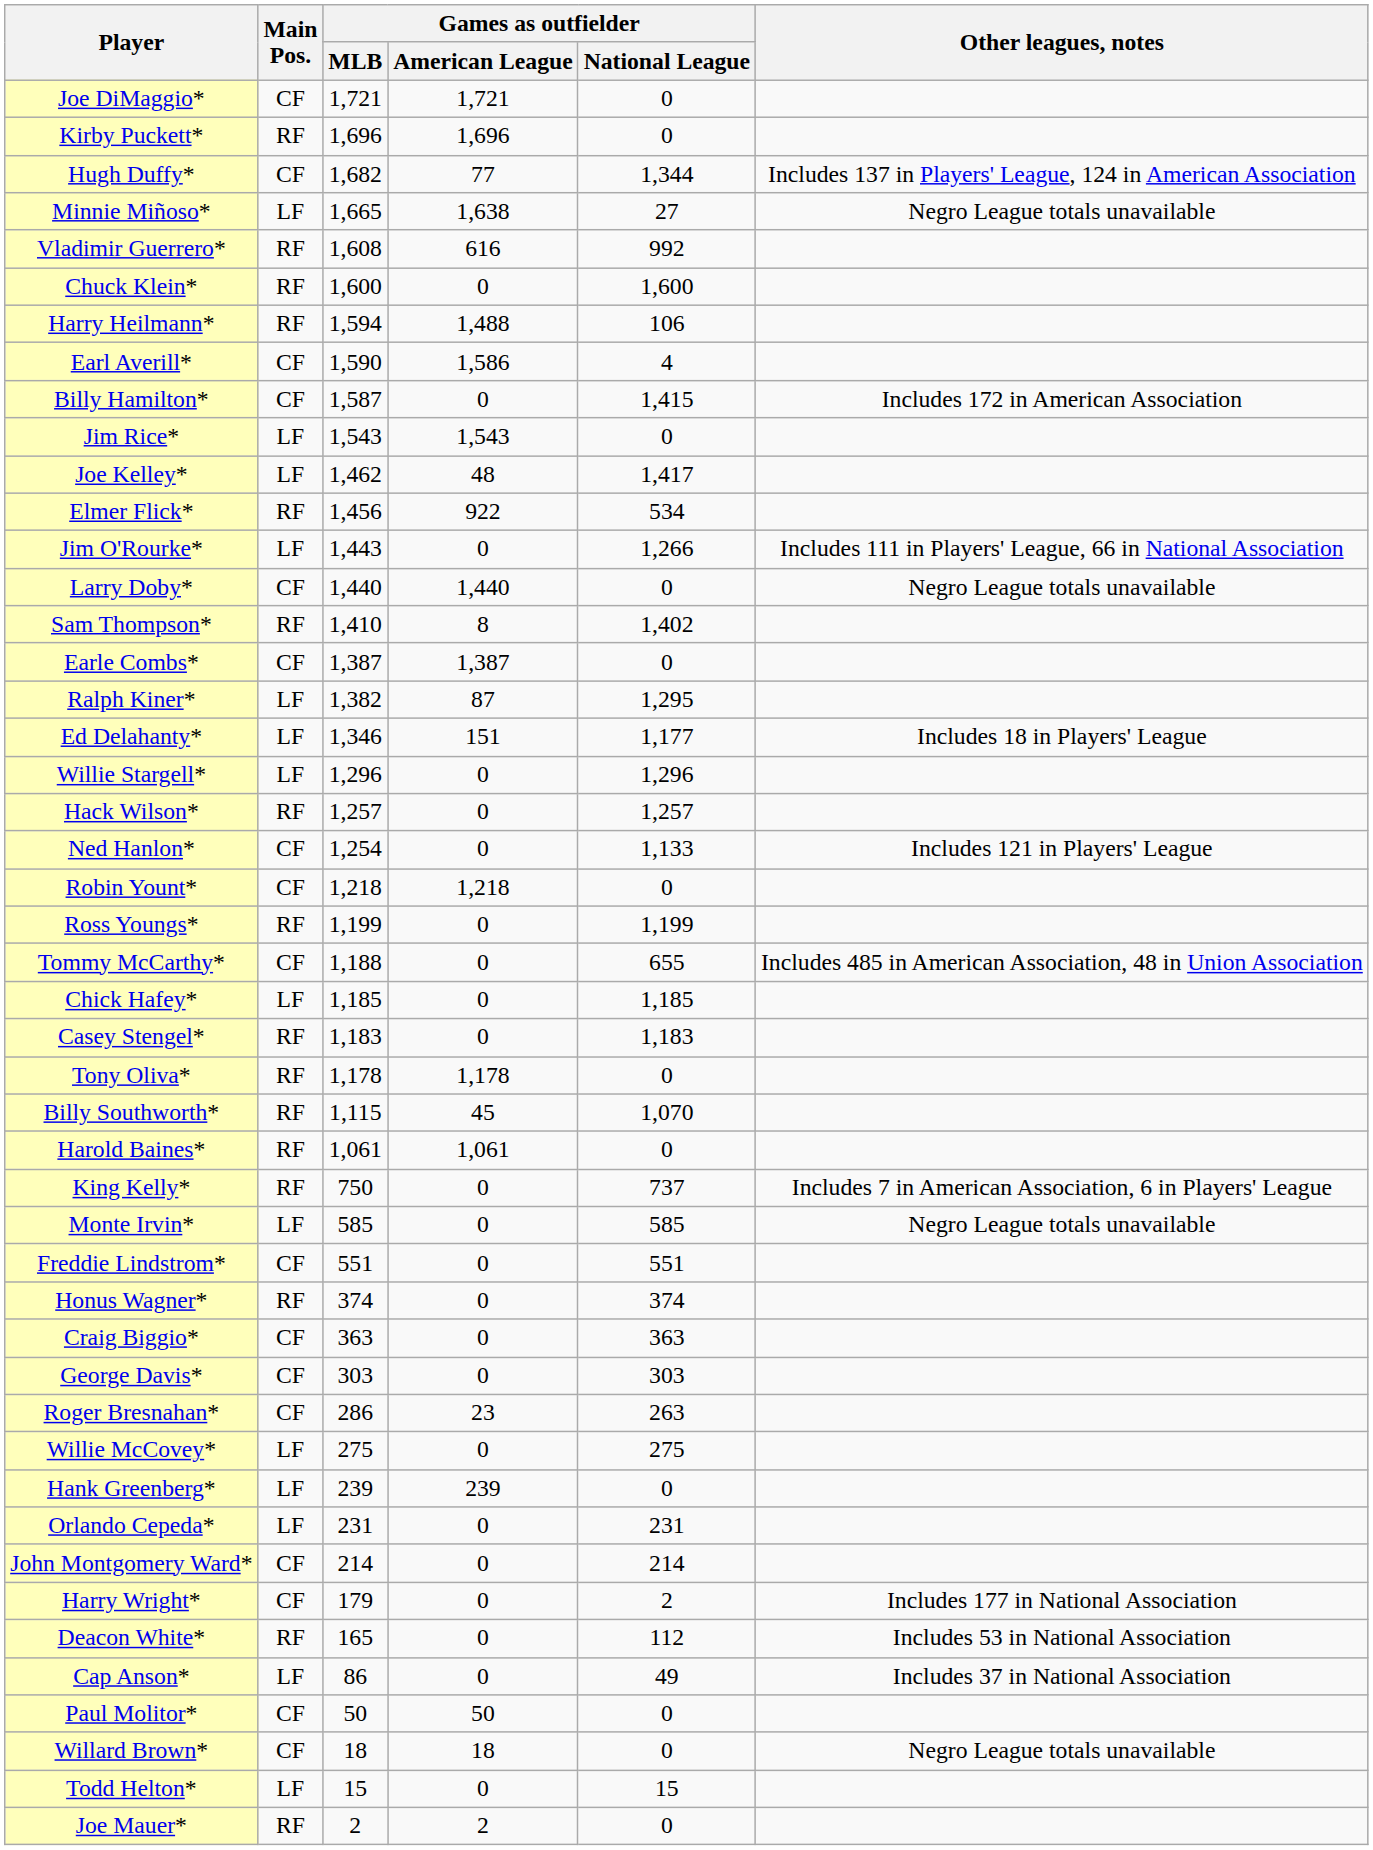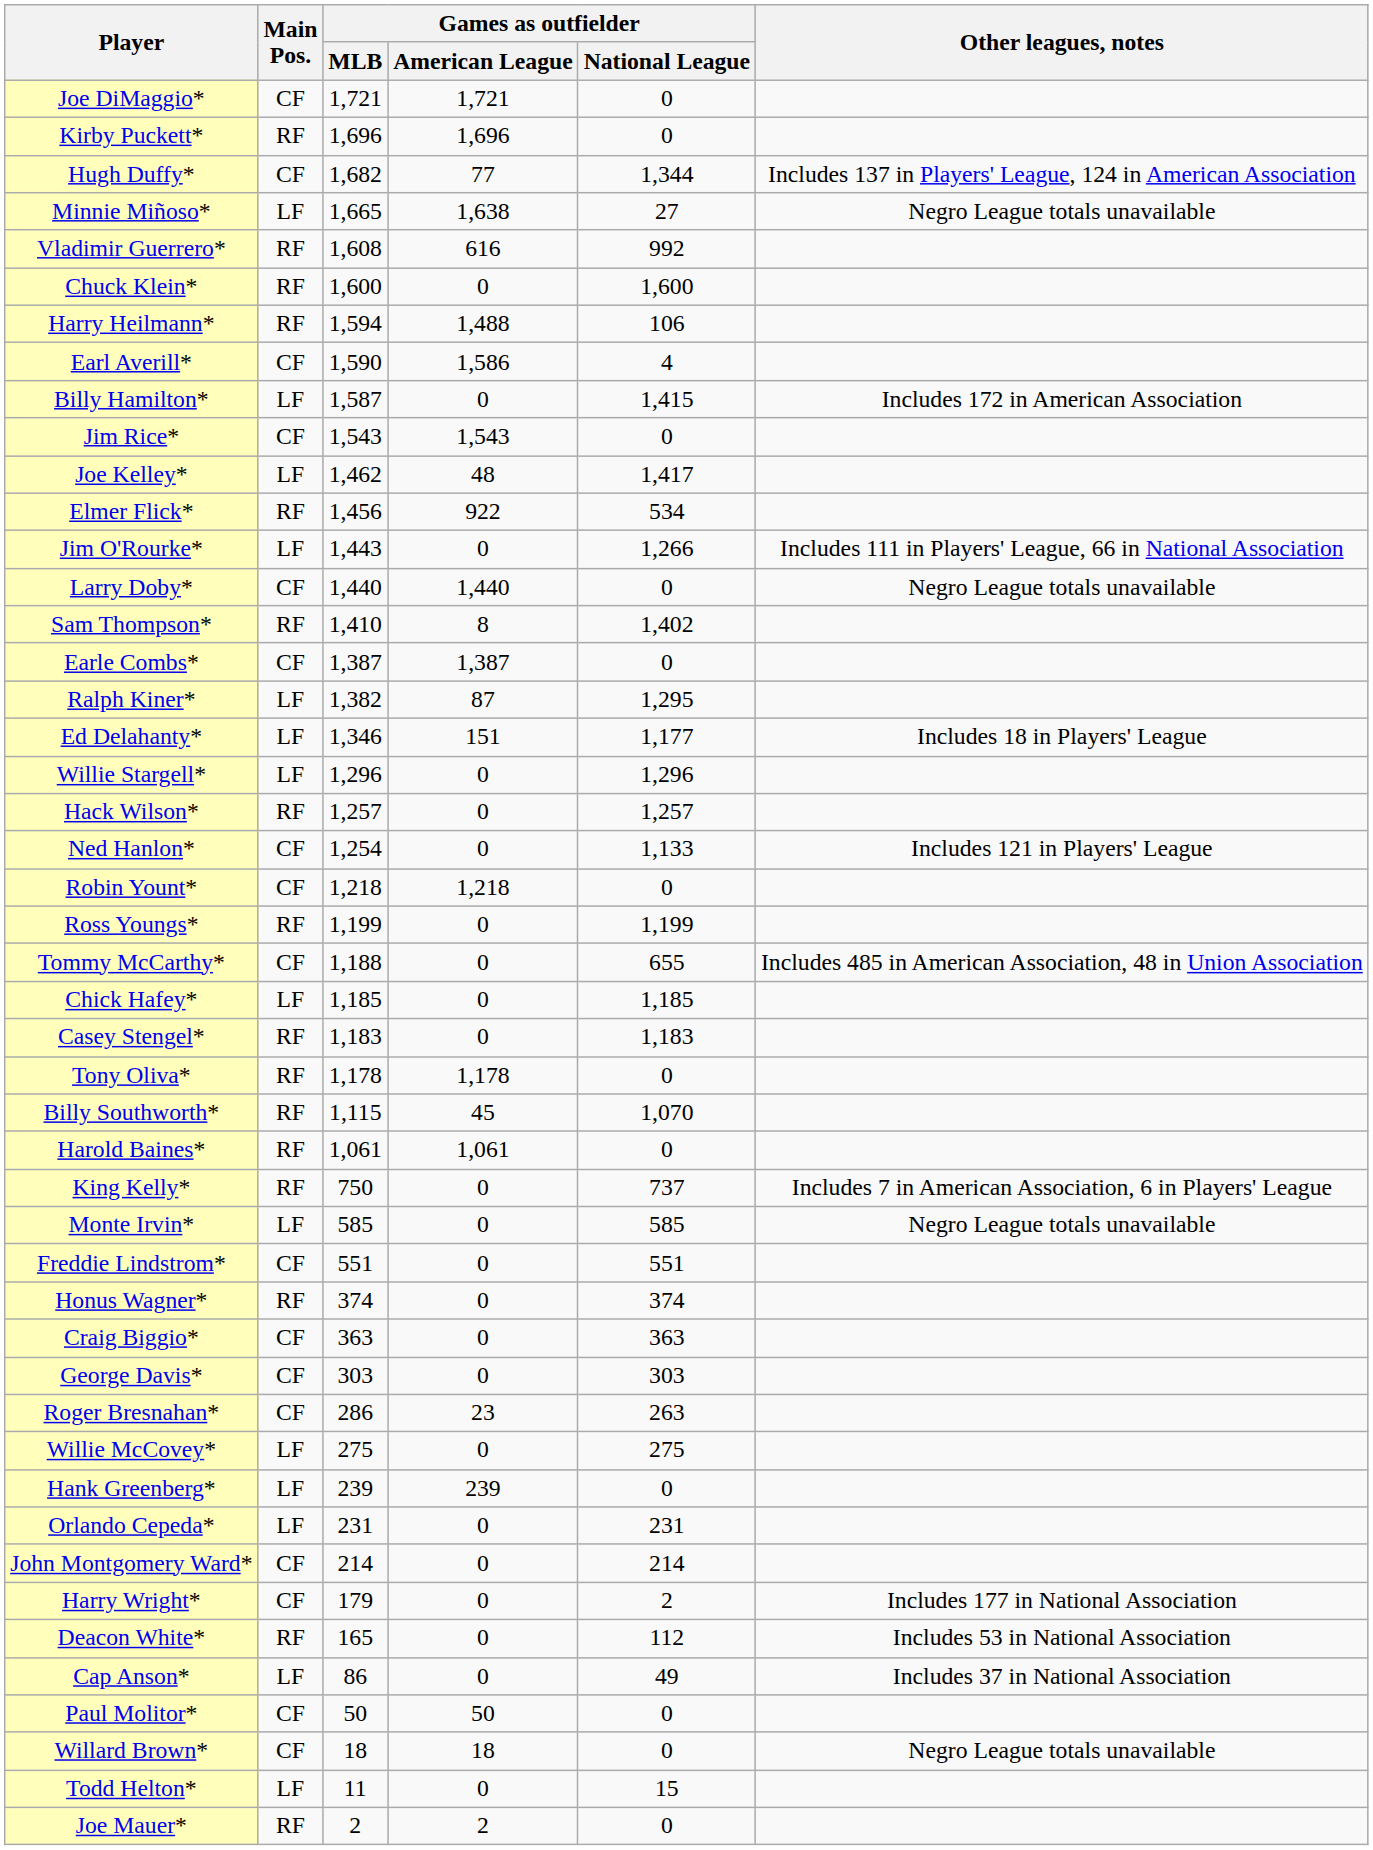 <table class="wikitable sortable" style="text-align:center">
 <tr style="white-space:nowrap;">
 <th rowspan=2 scope="col">Player</th>
 <th rowspan=2>Main<br>Pos.</th>
 <th colspan=3>Games as outfielder</th>
 <th rowspan=2>Other leagues, notes</th>
 </tr>
 <tr>
 <th>MLB</th>
 <th>American League</th>
 <th>National League</th>
 </tr>
 <tr>
 <td style="background:#ffffbb;"><a href='#'>Joe DiMaggio</a>*</td>
 <td>CF</td>
 <td>1,721</td>
 <td>1,721</td>
 <td>0</td>
 <td></td>
 </tr>
 <tr>
 <td style="background:#ffffbb;"><a href='#'>Kirby Puckett</a>*</td>
 <td>RF</td>
 <td>1,696</td>
 <td>1,696</td>
 <td>0</td>
 <td></td>
 </tr>
 <tr>
 <td style="background:#ffffbb;"><a href='#'>Hugh Duffy</a>*</td>
 <td>CF</td>
 <td>1,682</td>
 <td>77</td>
 <td>1,344</td>
 <td>Includes 137 in <a href='#'>Players' League</a>, 124 in <a href='#'>American Association</a></td>
 </tr>
 <tr>
 <td style="background:#ffffbb;"><a href='#'>Minnie Miñoso</a>*</td>
 <td>LF</td>
 <td>1,665</td>
 <td>1,638</td>
 <td>27</td>
 <td>Negro League totals unavailable</td>
 </tr>
 <tr>
 <td style="background:#ffffbb;"><a href='#'>Vladimir Guerrero</a>*</td>
 <td>RF</td>
 <td>1,608</td>
 <td>616</td>
 <td>992</td>
 <td></td>
 </tr>
 <tr>
 <td style="background:#ffffbb;"><a href='#'>Chuck Klein</a>*</td>
 <td>RF</td>
 <td>1,600</td>
 <td>0</td>
 <td>1,600</td>
 <td></td>
 </tr>
 <tr>
 <td style="background:#ffffbb;"><a href='#'>Harry Heilmann</a>*</td>
 <td>RF</td>
 <td>1,594</td>
 <td>1,488</td>
 <td>106</td>
 <td></td>
 </tr>
 <tr>
 <td style="background:#ffffbb;"><a href='#'>Earl Averill</a>*</td>
 <td>CF</td>
 <td>1,590</td>
 <td>1,586</td>
 <td>4</td>
 <td></td>
 </tr>
 <tr>
 <td style="background:#ffffbb;"><a href='#'>Billy Hamilton</a>*</td>
-<td>CF</td>
+<td>LF</td>
 <td>1,587</td>
 <td>0</td>
 <td>1,415</td>
 <td>Includes 172 in American Association</td>
 </tr>
 <tr>
 <td style="background:#ffffbb;"><a href='#'>Jim Rice</a>*</td>
-<td>LF</td>
+<td>CF</td>
 <td>1,543</td>
 <td>1,543</td>
 <td>0</td>
 <td></td>
 </tr>
 <tr>
 <td style="background:#ffffbb;"><a href='#'>Joe Kelley</a>*</td>
 <td>LF</td>
 <td>1,462</td>
 <td>48</td>
 <td>1,417</td>
 <td></td>
 </tr>
 <tr>
 <td style="background:#ffffbb;"><a href='#'>Elmer Flick</a>*</td>
 <td>RF</td>
 <td>1,456</td>
 <td>922</td>
 <td>534</td>
 <td></td>
 </tr>
 <tr>
 <td style="background:#ffffbb;"><a href='#'>Jim O'Rourke</a>*</td>
 <td>LF</td>
 <td>1,443</td>
 <td>0</td>
 <td>1,266</td>
 <td>Includes 111 in Players' League, 66 in <a href='#'>National Association</a></td>
 </tr>
 <tr>
 <td style="background:#ffffbb;"><a href='#'>Larry Doby</a>*</td>
 <td>CF</td>
 <td>1,440</td>
 <td>1,440</td>
 <td>0</td>
 <td>Negro League totals unavailable</td>
 </tr>
 <tr>
 <td style="background:#ffffbb;"><a href='#'>Sam Thompson</a>*</td>
 <td>RF</td>
 <td>1,410</td>
 <td>8</td>
 <td>1,402</td>
 <td></td>
 </tr>
 <tr>
 <td style="background:#ffffbb;"><a href='#'>Earle Combs</a>*</td>
 <td>CF</td>
 <td>1,387</td>
 <td>1,387</td>
 <td>0</td>
 <td></td>
 </tr>
 <tr>
 <td style="background:#ffffbb;"><a href='#'>Ralph Kiner</a>*</td>
 <td>LF</td>
 <td>1,382</td>
 <td>87</td>
 <td>1,295</td>
 <td></td>
 </tr>
 <tr>
 <td style="background:#ffffbb;"><a href='#'>Ed Delahanty</a>*</td>
 <td>LF</td>
 <td>1,346</td>
 <td>151</td>
 <td>1,177</td>
 <td>Includes 18 in Players' League</td>
 </tr>
 <tr>
 <td style="background:#ffffbb;"><a href='#'>Willie Stargell</a>*</td>
 <td>LF</td>
 <td>1,296</td>
 <td>0</td>
 <td>1,296</td>
 <td></td>
 </tr>
 <tr>
 <td style="background:#ffffbb;"><a href='#'>Hack Wilson</a>*</td>
 <td>RF</td>
 <td>1,257</td>
 <td>0</td>
 <td>1,257</td>
 <td></td>
 </tr>
 <tr>
 <td style="background:#ffffbb;"><a href='#'>Ned Hanlon</a>*</td>
 <td>CF</td>
 <td>1,254</td>
 <td>0</td>
 <td>1,133</td>
 <td>Includes 121 in Players' League</td>
 </tr>
 <tr>
 <td style="background:#ffffbb;"><a href='#'>Robin Yount</a>*</td>
 <td>CF</td>
 <td>1,218</td>
 <td>1,218</td>
 <td>0</td>
 <td></td>
 </tr>
 <tr>
 <td style="background:#ffffbb;"><a href='#'>Ross Youngs</a>*</td>
 <td>RF</td>
 <td>1,199</td>
 <td>0</td>
 <td>1,199</td>
 <td></td>
 </tr>
 <tr>
 <td style="background:#ffffbb;"><a href='#'>Tommy McCarthy</a>*</td>
 <td>CF</td>
 <td>1,188</td>
 <td>0</td>
 <td>655</td>
 <td>Includes 485 in American Association, 48 in <a href='#'>Union Association</a></td>
 </tr>
 <tr>
 <td style="background:#ffffbb;"><a href='#'>Chick Hafey</a>*</td>
 <td>LF</td>
 <td>1,185</td>
 <td>0</td>
 <td>1,185</td>
 <td></td>
 </tr>
 <tr>
 <td style="background:#ffffbb;"><a href='#'>Casey Stengel</a>*</td>
 <td>RF</td>
 <td>1,183</td>
 <td>0</td>
 <td>1,183</td>
 <td></td>
 </tr>
 <tr>
 <td style="background:#ffffbb;"><a href='#'>Tony Oliva</a>*</td>
 <td>RF</td>
 <td>1,178</td>
 <td>1,178</td>
 <td>0</td>
 <td></td>
 </tr>
 <tr>
 <td style="background:#ffffbb;"><a href='#'>Billy Southworth</a>*</td>
 <td>RF</td>
 <td>1,115</td>
 <td>45</td>
 <td>1,070</td>
 <td></td>
 </tr>
 <tr>
 <td style="background:#ffffbb;"><a href='#'>Harold Baines</a>*</td>
 <td>RF</td>
 <td>1,061</td>
 <td>1,061</td>
 <td>0</td>
 <td></td>
 </tr>
 <tr>
 <td style="background:#ffffbb;"><a href='#'>King Kelly</a>*</td>
 <td>RF</td>
 <td>750</td>
 <td>0</td>
 <td>737</td>
 <td>Includes 7 in American Association, 6 in Players' League</td>
 </tr>
 <tr>
 <td style="background:#ffffbb;"><a href='#'>Monte Irvin</a>*</td>
 <td>LF</td>
 <td>585</td>
 <td>0</td>
 <td>585</td>
 <td>Negro League totals unavailable</td>
 </tr>
 <tr>
 <td style="background:#ffffbb;"><a href='#'>Freddie Lindstrom</a>*</td>
 <td>CF</td>
 <td>551</td>
 <td>0</td>
 <td>551</td>
 <td></td>
 </tr>
 <tr>
 <td style="background:#ffffbb;"><a href='#'>Honus Wagner</a>*</td>
 <td>RF</td>
 <td>374</td>
 <td>0</td>
 <td>374</td>
 <td></td>
 </tr>
 <tr>
 <td style="background:#ffffbb;"><a href='#'>Craig Biggio</a>*</td>
 <td>CF</td>
 <td>363</td>
 <td>0</td>
 <td>363</td>
 <td></td>
 </tr>
 <tr>
 <td style="background:#ffffbb;"><a href='#'>George Davis</a>*</td>
 <td>CF</td>
 <td>303</td>
 <td>0</td>
 <td>303</td>
 <td></td>
 </tr>
 <tr>
 <td style="background:#ffffbb;"><a href='#'>Roger Bresnahan</a>*</td>
 <td>CF</td>
 <td>286</td>
 <td>23</td>
 <td>263</td>
 <td></td>
 </tr>
 <tr>
 <td style="background:#ffffbb;"><a href='#'>Willie McCovey</a>*</td>
 <td>LF</td>
 <td>275</td>
 <td>0</td>
 <td>275</td>
 <td></td>
 </tr>
 <tr>
 <td style="background:#ffffbb;"><a href='#'>Hank Greenberg</a>*</td>
 <td>LF</td>
 <td>239</td>
 <td>239</td>
 <td>0</td>
 <td></td>
 </tr>
 <tr>
 <td style="background:#ffffbb;"><a href='#'>Orlando Cepeda</a>*</td>
 <td>LF</td>
 <td>231</td>
 <td>0</td>
 <td>231</td>
 <td></td>
 </tr>
 <tr>
 <td style="background:#ffffbb;"><a href='#'>John Montgomery Ward</a>*</td>
 <td>CF</td>
 <td>214</td>
 <td>0</td>
 <td>214</td>
 <td></td>
 </tr>
 <tr>
 <td style="background:#ffffbb;"><a href='#'>Harry Wright</a>*</td>
 <td>CF</td>
 <td>179</td>
 <td>0</td>
 <td>2</td>
 <td>Includes 177 in National Association</td>
 </tr>
 <tr>
 <td style="background:#ffffbb;"><a href='#'>Deacon White</a>*</td>
 <td>RF</td>
 <td>165</td>
 <td>0</td>
 <td>112</td>
 <td>Includes 53 in National Association</td>
 </tr>
 <tr>
 <td style="background:#ffffbb;"><a href='#'>Cap Anson</a>*</td>
 <td>LF</td>
 <td>86</td>
 <td>0</td>
 <td>49</td>
 <td>Includes 37 in National Association</td>
 </tr>
 <tr>
 <td style="background:#ffffbb;"><a href='#'>Paul Molitor</a>*</td>
 <td>CF</td>
 <td>50</td>
 <td>50</td>
 <td>0</td>
 <td></td>
 </tr>
 <tr>
 <td style="background:#ffffbb;"><a href='#'>Willard Brown</a>*</td>
 <td>CF</td>
 <td>18</td>
 <td>18</td>
 <td>0</td>
 <td>Negro League totals unavailable</td>
 </tr>
 <tr>
 <td style="background:#ffffbb;"><a href='#'>Todd Helton</a>*</td>
 <td>LF</td>
-<td>15</td>
+<td>11</td>
 <td>0</td>
 <td>15</td>
 <td></td>
 </tr>
 <tr>
 <td style="background:#ffffbb;"><a href='#'>Joe Mauer</a>*</td>
 <td>RF</td>
 <td>2</td>
 <td>2</td>
 <td>0</td>
 <td></td>
 </tr>
 </table>
